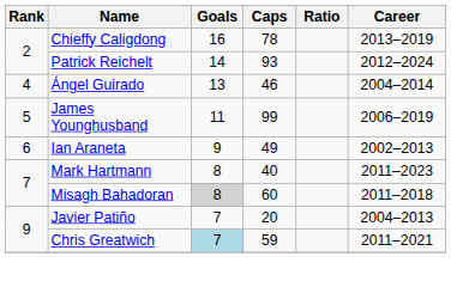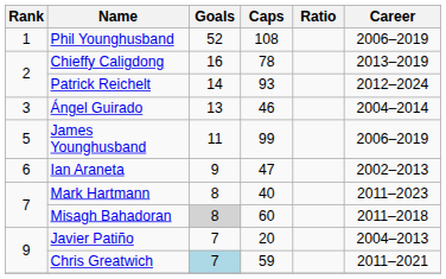 <table class="wikitable sortable" style="text-align: center">
 <tr>
 <th width=30px>Rank</th>
 <th class="unsortable" width=150px>Name</th>
 <th width=50px>Goals</th>
 <th width=50px>Caps</th>
 <th width=50px>Ratio</th>
 <th class="unsortable" width=100px>Career</th>
+</tr>
+<tr>
+<td>1</td>
+<td align="left"><a href='#'>Phil Younghusband</a></td>
+<td>52</td>
+<td>108</td>
+<td></td>
+<td>2006–2019</td>
 </tr>
 <tr>
 <td rowspan=2>2</td>
 <td align="left"><a href='#'>Chieffy Caligdong</a></td>
 <td>16</td>
 <td>78</td>
 <td></td>
 <td>2013–2019</td>
 </tr>
 <tr>
 <td align="left"><a href='#'>Patrick Reichelt</a></td>
 <td>14</td>
 <td>93</td>
 <td></td>
 <td>2012–2024</td>
 </tr>
 <tr>
-<td>4</td>
+<td>3</td>
 <td align="left"><a href='#'>Ángel Guirado</a></td>
 <td>13</td>
 <td>46</td>
 <td></td>
 <td>2004–2014</td>
 </tr>
 <tr>
 <td>5</td>
 <td align="left"><a href='#'>James Younghusband</a></td>
 <td>11</td>
 <td>99</td>
 <td></td>
 <td>2006–2019</td>
 </tr>
 <tr>
 <td>6</td>
 <td align="left"><a href='#'>Ian Araneta</a></td>
 <td>9</td>
-<td>49</td>
+<td>47</td>
 <td></td>
 <td>2002–2013</td>
 </tr>
 <tr>
 <td rowspan=2>7</td>
 <td align="left"><a href='#'>Mark Hartmann</a></td>
 <td>8</td>
 <td>40</td>
 <td></td>
 <td>2011–2023</td>
 </tr>
 <tr>
 <td align="left"><a href='#'>Misagh Bahadoran</a></td>
 <td style="background: lightgrey;">8</td>
 <td>60</td>
 <td></td>
 <td>2011–2018</td>
 </tr>
 <tr>
 <td rowspan=2>9</td>
 <td align="left"><a href='#'>Javier Patiño</a></td>
 <td>7</td>
 <td>20</td>
 <td></td>
 <td>2004–2013</td>
 </tr>
 <tr>
 <td align="left"><a href='#'>Chris Greatwich</a></td>
 <td style="background: lightblue;">7</td>
 <td>59</td>
 <td></td>
 <td>2011–2021</td>
 </tr>
 <tr>
 </tr>
 </table>
